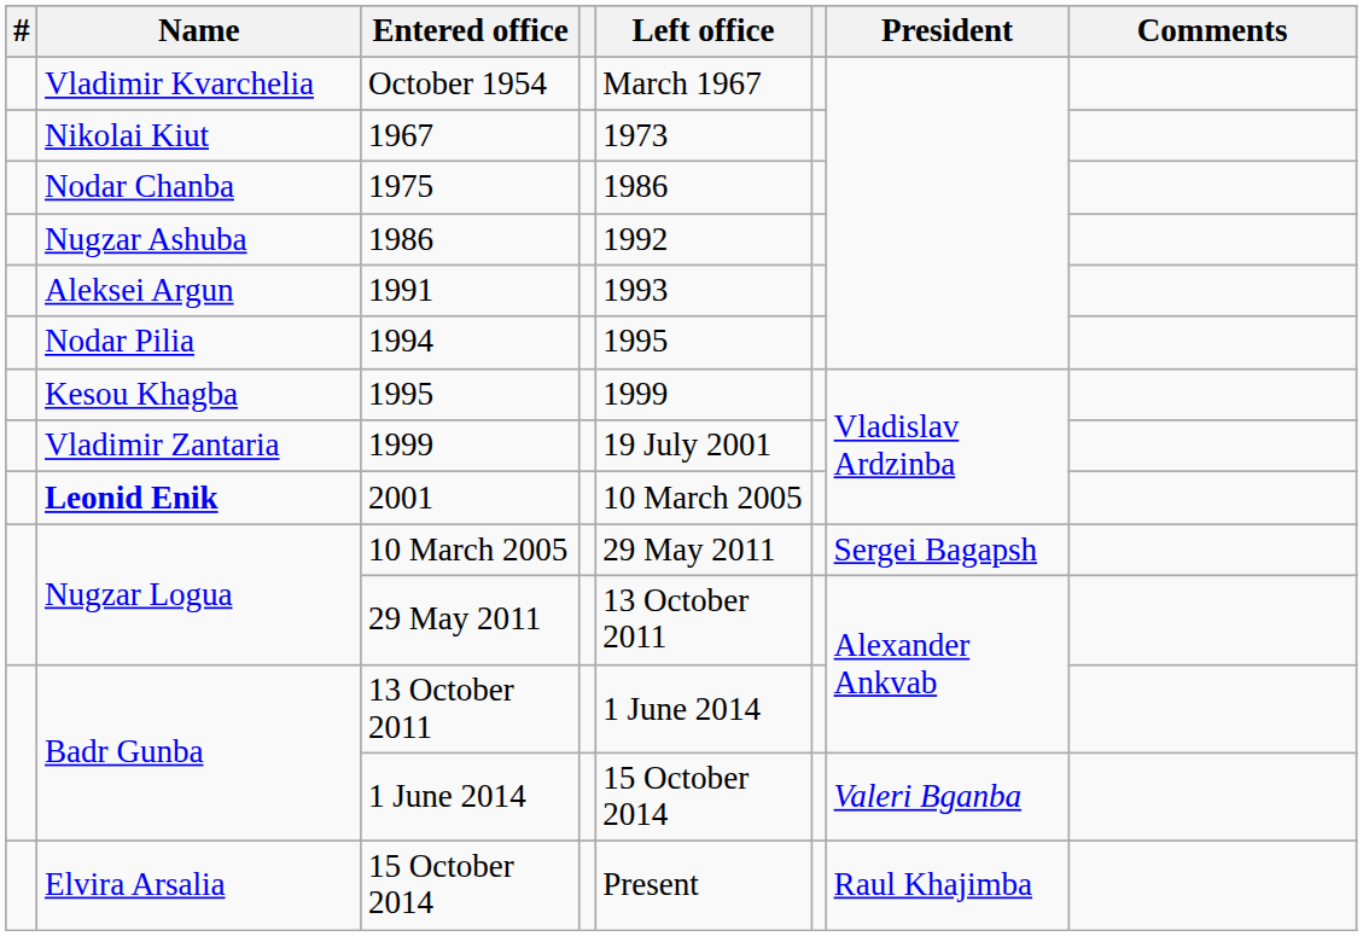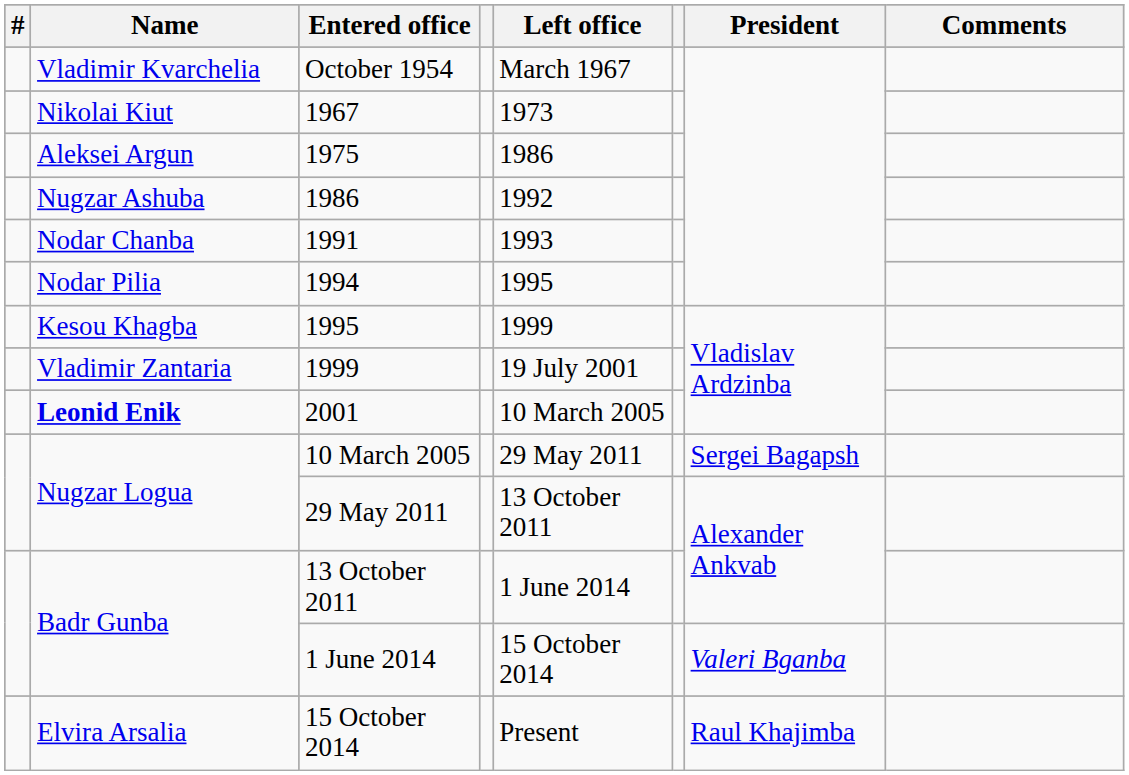 <table class="wikitable" width=75% cellpadding="2">
 <tr style="background-color:#E9E9E9; font-weight:bold" align=left>
 <th>#</th>
 <th width=240>Name</th>
 <th width=150>Entered office</th>
 <th></th>
 <th width=150>Left office</th>
 <th></th>
 <th width=160>President</th>
 <th width=200>Comments</th>
 </tr>
 <tr>
 <td></td>
 <td><a href='#'>Vladimir Kvarchelia</a></td>
 <td>October 1954</td>
 <td></td>
 <td>March 1967</td>
 <td></td>
 <td rowspan=6></td>
 <td></td>
 </tr>
 <tr>
 <td></td>
 <td><a href='#'>Nikolai Kiut</a></td>
 <td>1967</td>
 <td></td>
 <td>1973</td>
 <td></td>
 <td></td>
 </tr>
 <tr>
 <td></td>
-<td><a href='#'>Nodar Chanba</a></td>
+<td><a href='#'>Aleksei Argun</a></td>
 <td>1975</td>
 <td></td>
 <td>1986</td>
 <td></td>
 <td></td>
 </tr>
 <tr>
 <td></td>
 <td><a href='#'>Nugzar Ashuba</a></td>
 <td>1986</td>
 <td></td>
 <td>1992</td>
 <td></td>
 <td></td>
 </tr>
 <tr>
 <td></td>
-<td><a href='#'>Aleksei Argun</a></td>
+<td><a href='#'>Nodar Chanba</a></td>
 <td>1991</td>
 <td></td>
 <td>1993</td>
 <td></td>
 <td></td>
 </tr>
 <tr>
 <td></td>
 <td><a href='#'>Nodar Pilia</a></td>
 <td>1994</td>
 <td></td>
 <td>1995</td>
 <td></td>
 <td></td>
 </tr>
 <tr>
 <td></td>
 <td><a href='#'>Kesou Khagba</a></td>
 <td>1995</td>
 <td></td>
 <td>1999</td>
 <td></td>
 <td rowspan=3><a href='#'>Vladislav Ardzinba</a></td>
 <td></td>
 </tr>
 <tr>
 <td></td>
 <td><a href='#'>Vladimir Zantaria</a></td>
 <td>1999</td>
 <td></td>
 <td>19 July 2001</td>
 <td></td>
 <td></td>
 </tr>
 <tr>
 <td></td>
 <td><strong><a href='#'>Leonid Enik</a></strong></td>
 <td>2001</td>
 <td></td>
 <td>10 March 2005</td>
 <td></td>
 <td></td>
 </tr>
 <tr>
 <td rowspan=2></td>
 <td rowspan=2><a href='#'>Nugzar Logua</a></td>
 <td>10 March 2005</td>
 <td></td>
 <td>29 May 2011</td>
 <td></td>
 <td><a href='#'>Sergei Bagapsh</a></td>
 <td></td>
 </tr>
 <tr>
 <td>29 May 2011</td>
 <td></td>
 <td>13 October 2011</td>
 <td></td>
 <td rowspan=2><a href='#'>Alexander Ankvab</a></td>
 <td></td>
 </tr>
 <tr>
 <td rowspan=2></td>
 <td rowspan=2><a href='#'>Badr Gunba</a></td>
 <td>13 October 2011</td>
 <td></td>
 <td>1 June 2014</td>
 <td></td>
 </tr>
 <tr>
 <td>1 June 2014</td>
 <td></td>
 <td>15 October 2014</td>
 <td></td>
 <td><em><a href='#'>Valeri Bganba</a></em></td>
 <td></td>
 </tr>
 <tr>
 <td></td>
 <td><a href='#'>Elvira Arsalia</a></td>
 <td>15 October 2014</td>
 <td></td>
 <td>Present</td>
 <td></td>
 <td><a href='#'>Raul Khajimba</a></td>
 <td></td>
 </tr>
 </table>
